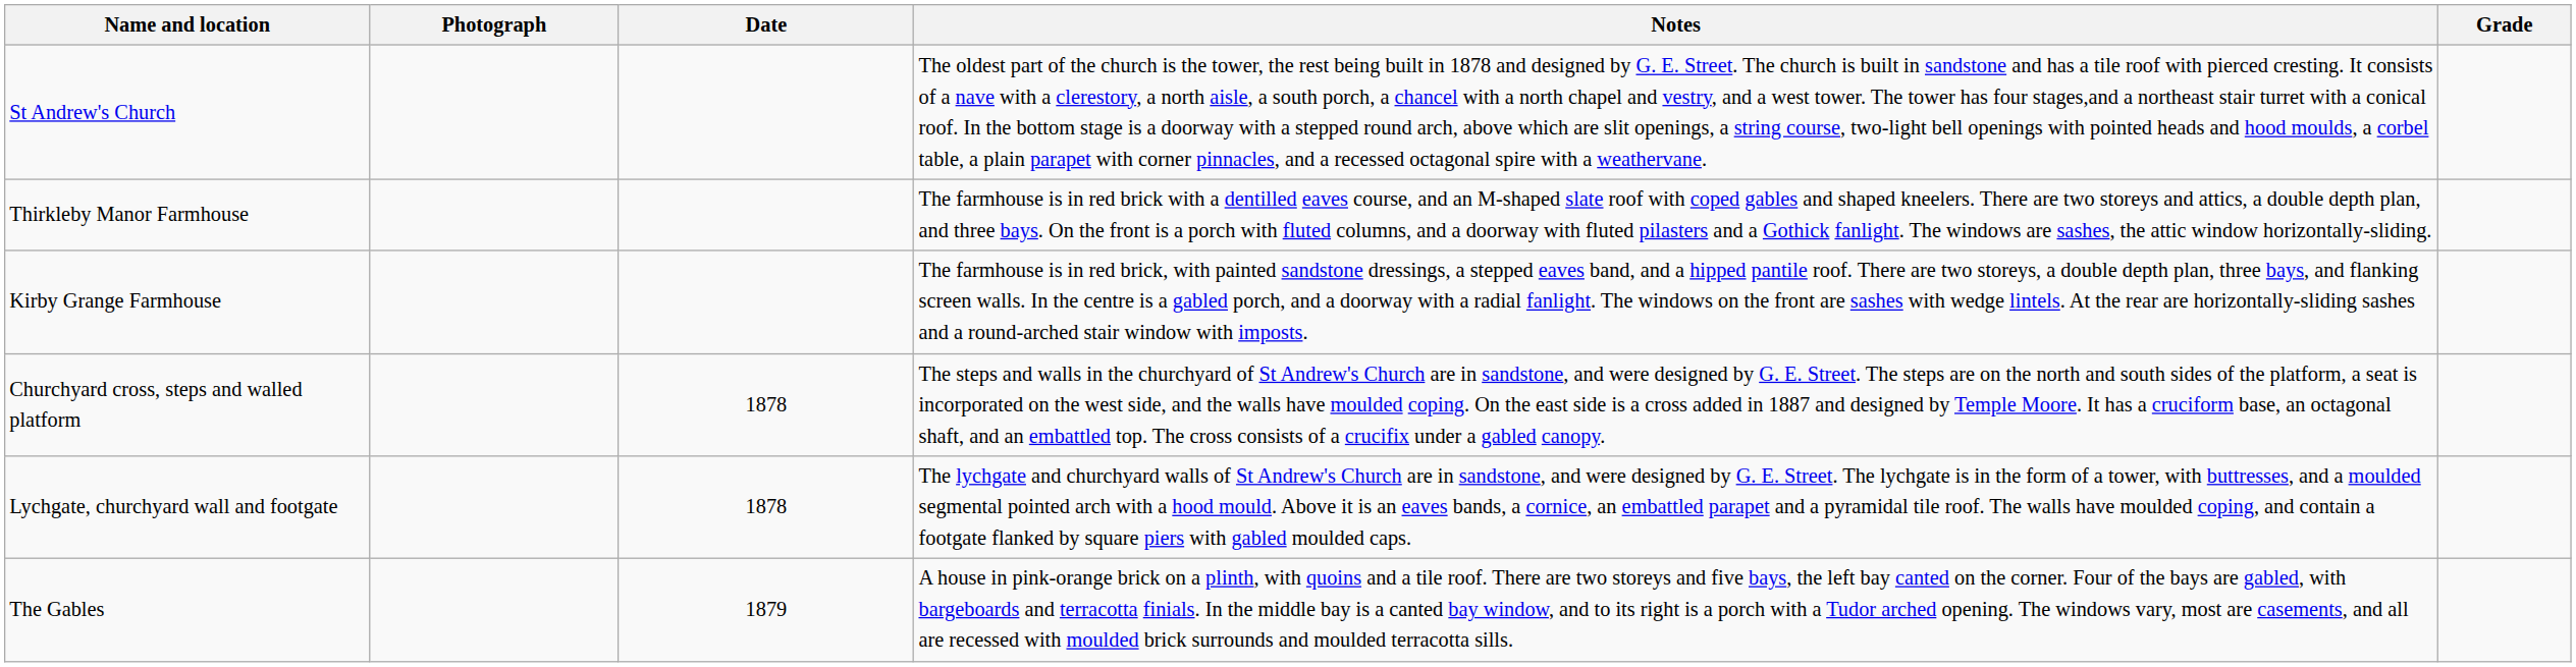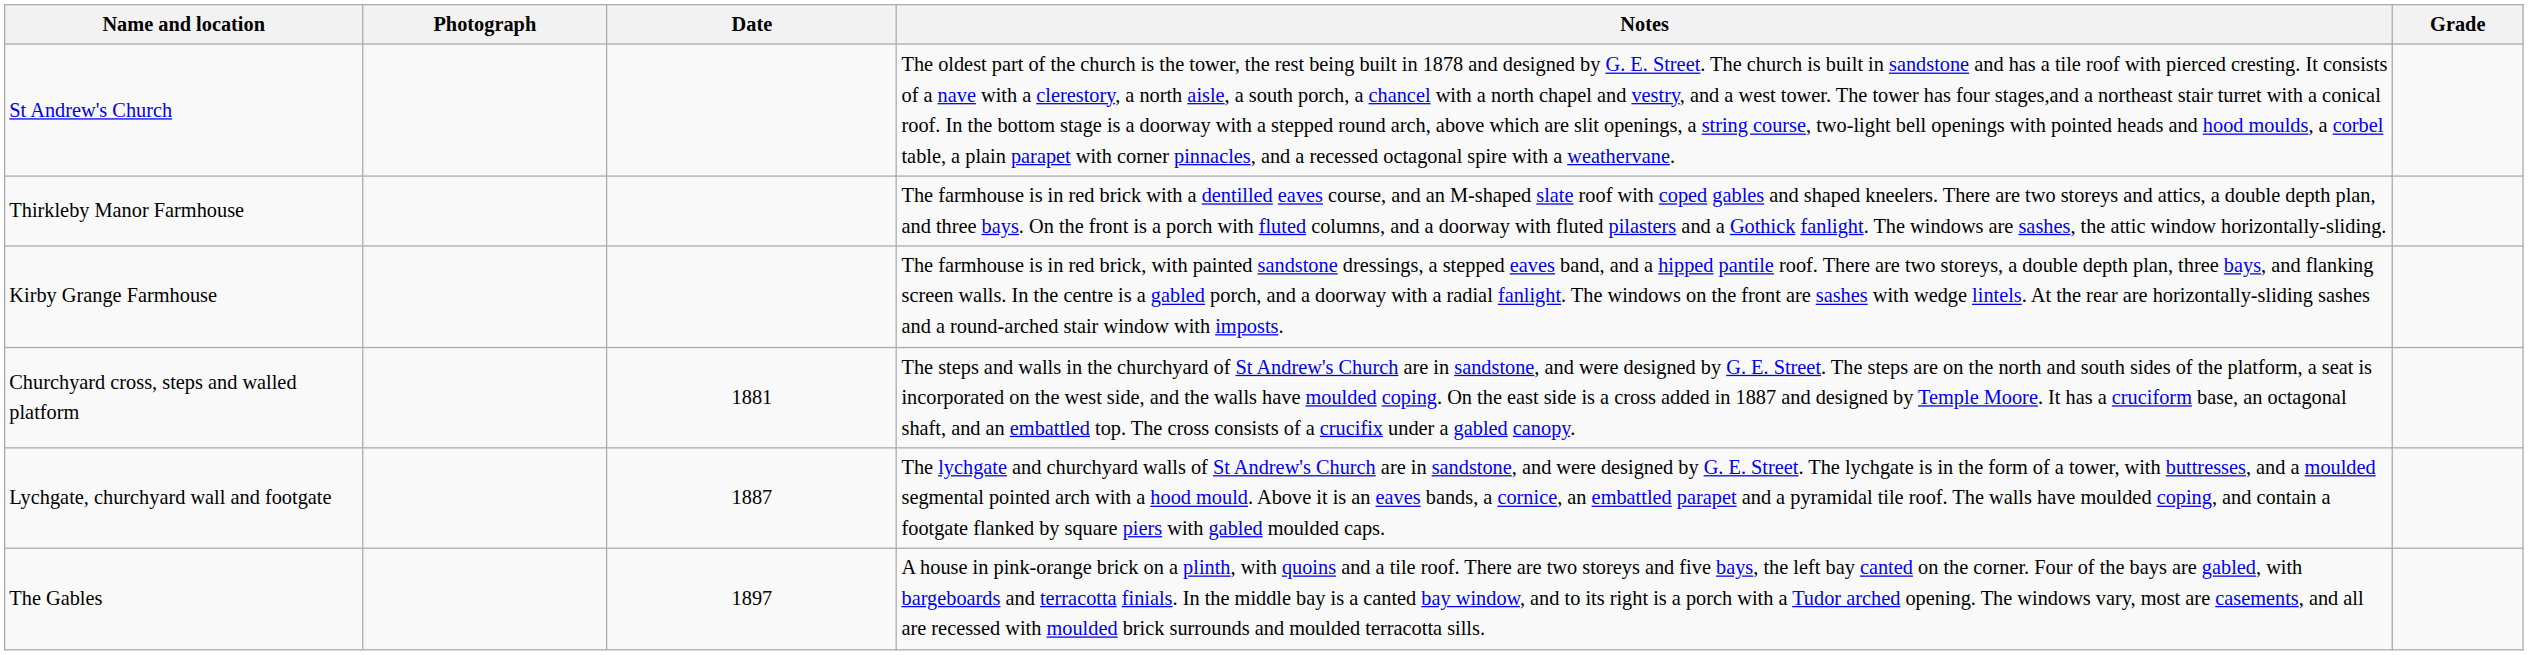 <table class="wikitable sortable plainrowheaders" style="width:100%; border:0px; text-align:left; line-height:150%">
 <tr>
 <th scope="col" style="width:150px">Name and location</th>
 <th scope="col" style="width:100px" class="unsortable">Photograph</th>
 <th scope="col" style="width:120px">Date</th>
 <th scope="col" style="width:650px" class="unsortable">Notes</th>
 <th scope="col" style="width:50px">Grade</th>
 </tr>
 <tr>
 <td><a href='#'>St Andrew's Church</a><br><small></small></td>
 <td></td>
 <td align="center"></td>
 <td>The oldest part of the church is the tower, the rest being built in 1878 and designed by <a href='#'>G. E. Street</a>. The church is built in <a href='#'>sandstone</a> and has a tile roof with pierced cresting. It consists of a <a href='#'>nave</a> with a <a href='#'>clerestory</a>, a north <a href='#'>aisle</a>, a south porch, a <a href='#'>chancel</a> with a north chapel and <a href='#'>vestry</a>, and a west tower. The tower has four stages,and a northeast stair turret with a conical roof. In the bottom stage is a doorway with a stepped round arch, above which are slit openings, a <a href='#'>string course</a>, two-light bell openings with pointed heads and <a href='#'>hood moulds</a>, a <a href='#'>corbel</a> table, a plain <a href='#'>parapet</a> with corner <a href='#'>pinnacles</a>, and a recessed octagonal spire with a <a href='#'>weathervane</a>.</td>
 <td align="center" ></td>
 </tr>
 <tr>
 <td>Thirkleby Manor Farmhouse<br><small></small></td>
 <td></td>
 <td align="center"></td>
 <td>The farmhouse is in red brick with a <a href='#'>dentilled</a> <a href='#'>eaves</a> course, and an M-shaped <a href='#'>slate</a> roof with <a href='#'>coped</a> <a href='#'>gables</a> and shaped kneelers. There are two storeys and attics, a double depth plan, and three <a href='#'>bays</a>.  On the front is a porch with <a href='#'>fluted</a> columns, and a doorway with fluted <a href='#'>pilasters</a> and a <a href='#'>Gothick</a> <a href='#'>fanlight</a>. The windows are <a href='#'>sashes</a>, the attic window horizontally-sliding.</td>
 <td align="center" ></td>
 </tr>
 <tr>
 <td>Kirby Grange Farmhouse<br><small></small></td>
 <td></td>
 <td align="center"></td>
 <td>The farmhouse is in red brick, with painted <a href='#'>sandstone</a> dressings, a stepped <a href='#'>eaves</a> band, and a <a href='#'>hipped</a> <a href='#'>pantile</a> roof. There are two storeys, a double depth plan, three <a href='#'>bays</a>, and flanking screen walls. In the centre is a <a href='#'>gabled</a> porch, and a doorway with a radial <a href='#'>fanlight</a>. The windows on the front are <a href='#'>sashes</a>  with wedge <a href='#'>lintels</a>. At the rear are horizontally-sliding sashes and a round-arched stair window with <a href='#'>imposts</a>.</td>
 <td align="center" ></td>
 </tr>
 <tr>
 <td>Churchyard cross, steps and walled platform<br><small></small></td>
 <td></td>
-<td align="center">1878</td>
+<td align="center">1881</td>
 <td>The steps and walls in the churchyard of <a href='#'>St Andrew's Church</a> are in <a href='#'>sandstone</a>, and were designed by <a href='#'>G. E. Street</a>. The steps are on the north and south sides of the platform, a seat is incorporated on the west side, and the walls have <a href='#'>moulded</a> <a href='#'>coping</a>.  On the east side is a cross added in 1887 and designed by <a href='#'>Temple Moore</a>. It has a <a href='#'>cruciform</a> base, an octagonal shaft, and an <a href='#'>embattled</a> top. The cross consists of a <a href='#'>crucifix</a> under a <a href='#'>gabled</a> <a href='#'>canopy</a>.</td>
 <td align="center" ></td>
 </tr>
 <tr>
 <td>Lychgate, churchyard wall and footgate<br><small></small></td>
 <td></td>
-<td align="center">1878</td>
+<td align="center">1887</td>
 <td>The <a href='#'>lychgate</a> and churchyard walls of <a href='#'>St Andrew's Church</a> are in <a href='#'>sandstone</a>, and were designed by <a href='#'>G. E. Street</a>.  The lychgate is in the form of a tower, with <a href='#'>buttresses</a>, and a <a href='#'>moulded</a> segmental pointed arch with a <a href='#'>hood mould</a>. Above  it is an <a href='#'>eaves</a> bands, a <a href='#'>cornice</a>, an <a href='#'>embattled</a> <a href='#'>parapet</a> and a pyramidal tile roof. The walls have moulded <a href='#'>coping</a>, and contain a footgate flanked by square <a href='#'>piers</a> with <a href='#'>gabled</a> moulded caps.</td>
 <td align="center" ></td>
 </tr>
 <tr>
 <td>The Gables<br><small></small></td>
 <td></td>
-<td align="center">1879</td>
+<td align="center">1897</td>
 <td>A house in pink-orange brick on a <a href='#'>plinth</a>, with <a href='#'>quoins</a> and a tile roof. There are two storeys and five <a href='#'>bays</a>, the left bay <a href='#'>canted</a> on the corner. Four of the bays are <a href='#'>gabled</a>, with <a href='#'>bargeboards</a> and <a href='#'>terracotta</a> <a href='#'>finials</a>. In the middle bay is a canted <a href='#'>bay window</a>, and to its right is a porch with a <a href='#'>Tudor arched</a> opening. The windows vary, most are <a href='#'>casements</a>, and all are recessed with <a href='#'>moulded</a> brick surrounds and moulded terracotta sills.</td>
 <td align="center" ></td>
 </tr>
 <tr>
 </tr>
 </table>
